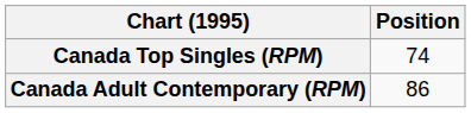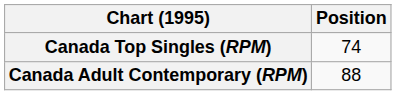 <table class="wikitable plainrowheaders" style="text-align:center">
 <tr>
 <th scope="col">Chart (1995)</th>
 <th scope="col">Position</th>
 </tr>
 <tr>
 <th scope="row">Canada Top Singles (<em>RPM</em>)</th>
 <td>74</td>
 </tr>
 <tr>
 <th scope="row">Canada Adult Contemporary (<em>RPM</em>)</th>
-<td>86</td>
+<td>88</td>
 </tr>
 </table>
